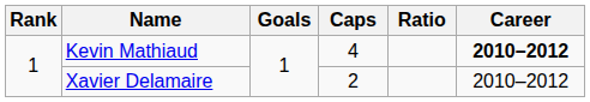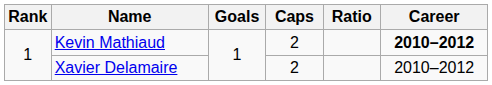 <table class="wikitable sortable" style="text-align: center;">
 <tr>
 </tr>
 <tr>
 <th width=30px>Rank</th>
 <th class="unsortable" width=150px>Name</th>
 <th width=50px>Goals</th>
 <th width=50px>Caps</th>
 <th width=50px>Ratio</th>
 <th class="unsortable" width=100px>Career</th>
 </tr>
 <tr>
 <td rowspan=2>1</td>
 <td align="left"><a href='#'>Kevin Mathiaud</a></td>
 <td rowspan=2>1</td>
-<td>4</td>
+<td>2</td>
 <td></td>
 <td><strong>2010–2012</strong></td>
 </tr>
 <tr>
 <td align="left"><a href='#'>Xavier Delamaire</a></td>
 <td>2</td>
 <td></td>
 <td>2010–2012</td>
 </tr>
 </table>
